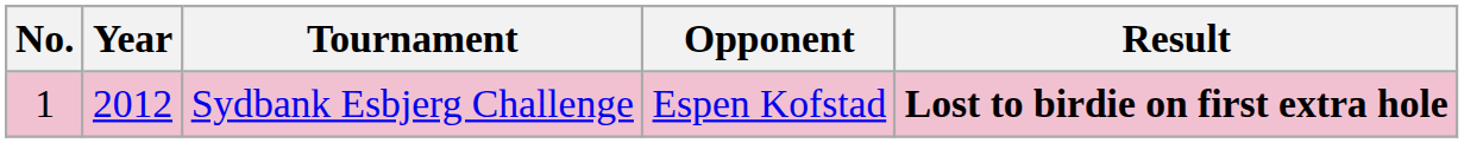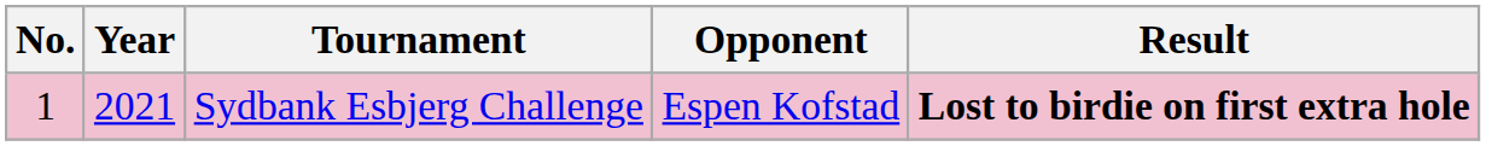 <table class="wikitable" style="font-size:95%;">
 <tr>
 <th>No.</th>
 <th>Year</th>
 <th>Tournament</th>
 <th>Opponent</th>
 <th>Result</th>
 </tr>
 <tr style="background:#F2C1D1;">
 <td align=center>1</td>
-<td><a href='#'>2012</a></td>
+<td><a href='#'>2021</a></td>
 <td><a href='#'>Sydbank Esbjerg Challenge</a></td>
 <td> <a href='#'>Espen Kofstad</a></td>
 <td><strong>Lost to birdie on first extra hole</strong></td>
 </tr>
 </table>
